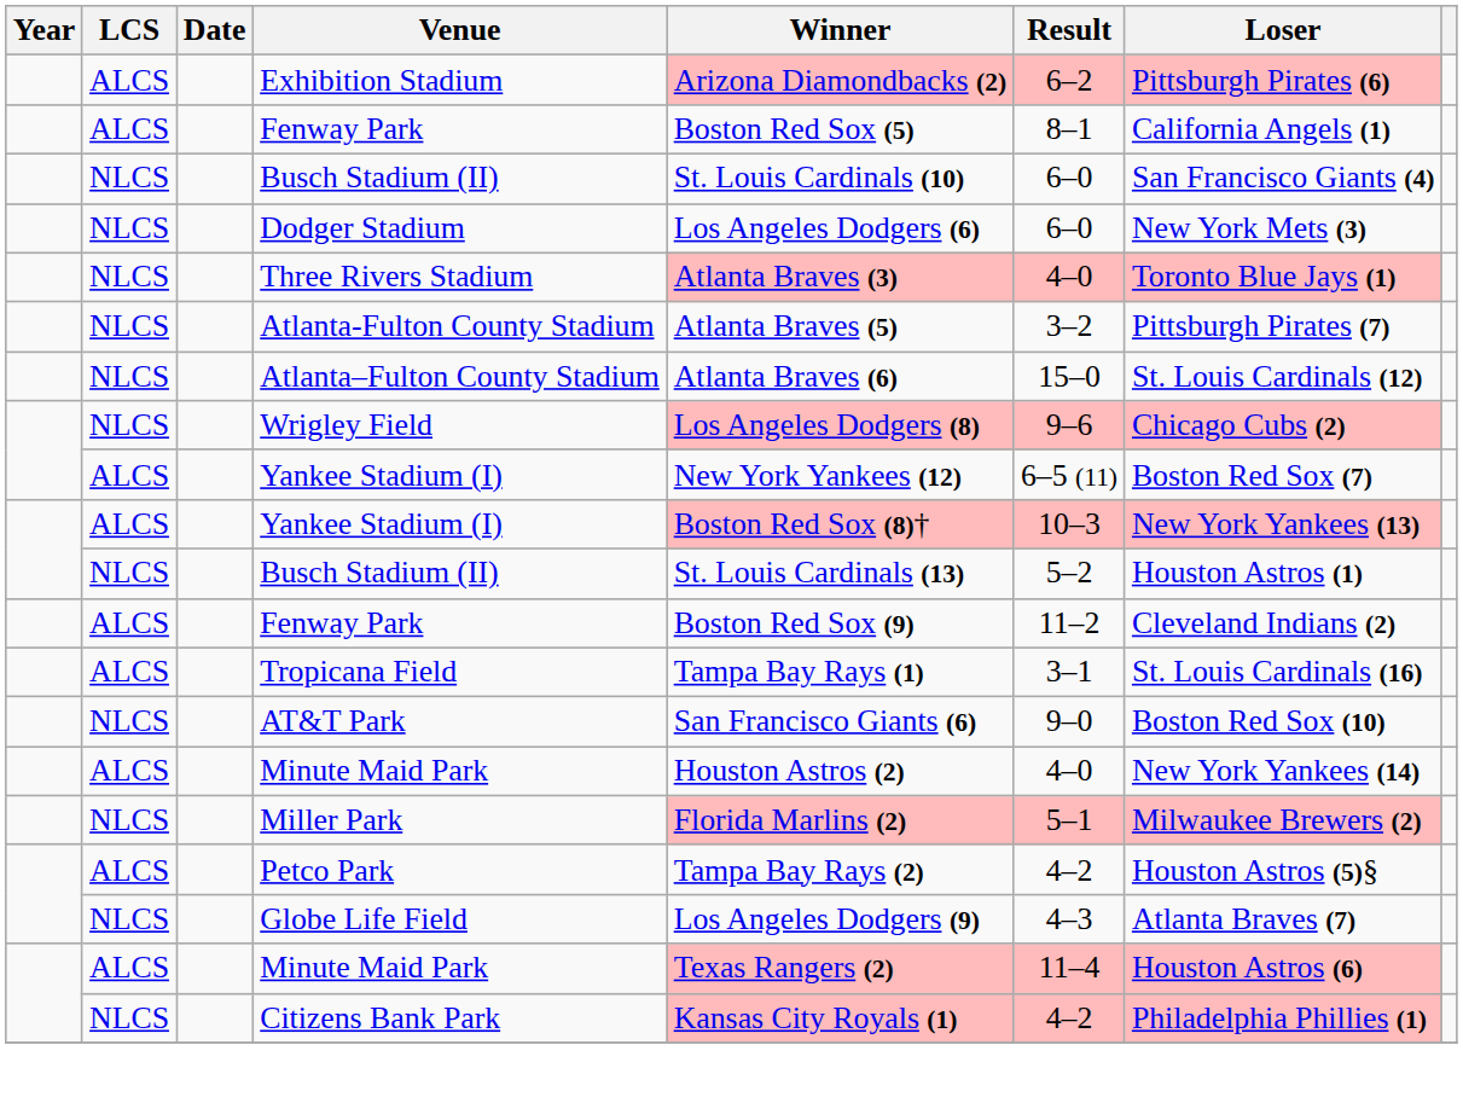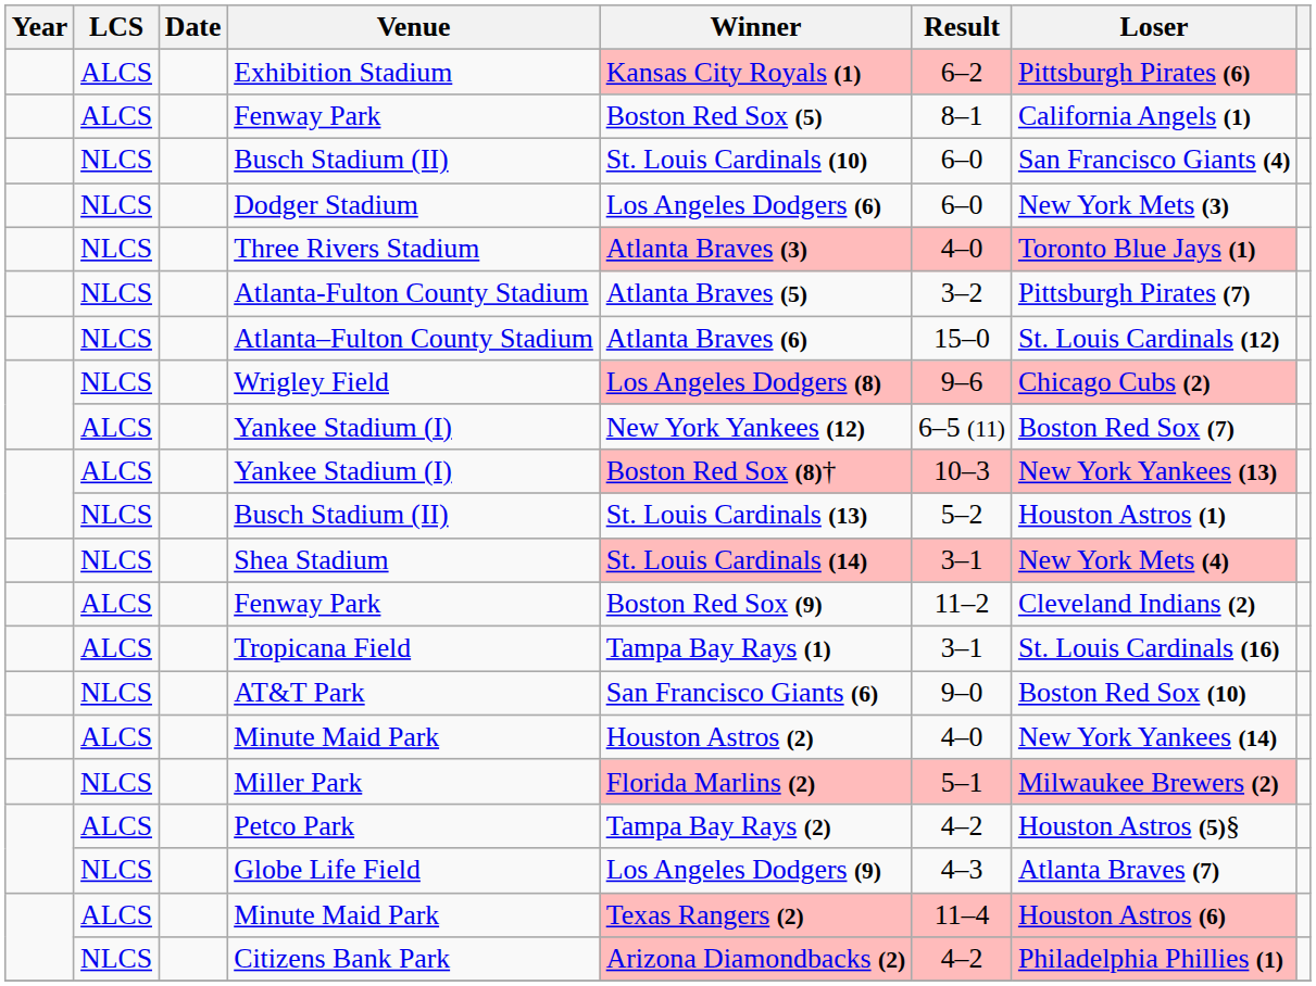 <table class="wikitable sortable">
 <tr>
 <th scope=col>Year</th>
 <th scope=col>LCS</th>
 <th scope=col>Date</th>
 <th scope=col>Venue</th>
 <th scope=col class="sortable">Winner</th>
 <th scope=col class="unsortable">Result</th>
 <th scope=col class="sortable">Loser</th>
 <th scope=col class="unsortable"></th>
 </tr>
 <tr>
 <td></td>
 <td><a href='#'>ALCS</a></td>
 <td></td>
 <td><a href='#'>Exhibition Stadium</a></td>
-<td bgcolor="#ffbbbb"><a href='#'>Arizona Diamondbacks</a> <small><strong>(2)</strong></small></td>
+<td bgcolor="#ffbbbb"><a href='#'>Kansas City Royals</a> <small><strong>(1)</strong></small></td>
 <td align=center bgcolor="#ffbbbb">6–2</td>
 <td bgcolor="#ffbbbb"><a href='#'>Pittsburgh Pirates</a> <small><strong>(6)</strong></small></td>
 <td></td>
 </tr>
 <tr>
 <td></td>
 <td><a href='#'>ALCS</a></td>
 <td></td>
 <td><a href='#'>Fenway Park</a></td>
 <td><a href='#'>Boston Red Sox</a> <small><strong>(5)</strong></small></td>
 <td align=center>8–1</td>
 <td><a href='#'>California Angels</a> <small><strong>(1)</strong></small></td>
 <td></td>
 </tr>
 <tr>
 <td></td>
 <td><a href='#'>NLCS</a></td>
 <td></td>
 <td><a href='#'>Busch Stadium (II)</a></td>
 <td><a href='#'>St. Louis Cardinals</a> <small><strong>(10)</strong></small></td>
 <td align=center>6–0</td>
 <td><a href='#'>San Francisco Giants</a> <small><strong>(4)</strong></small></td>
 <td></td>
 </tr>
 <tr>
 <td></td>
 <td><a href='#'>NLCS</a></td>
 <td></td>
 <td><a href='#'>Dodger Stadium</a></td>
 <td><a href='#'>Los Angeles Dodgers</a> <small><strong>(6)</strong></small></td>
 <td align=center>6–0</td>
 <td><a href='#'>New York Mets</a> <small><strong>(3)</strong></small></td>
 <td></td>
 </tr>
 <tr>
 <td></td>
 <td><a href='#'>NLCS</a></td>
 <td></td>
 <td><a href='#'>Three Rivers Stadium</a></td>
 <td bgcolor="#ffbbbb"><a href='#'>Atlanta Braves</a> <small><strong>(3)</strong></small></td>
 <td align=center bgcolor="#ffbbbb">4–0</td>
 <td bgcolor="#ffbbbb"><a href='#'>Toronto Blue Jays</a> <small><strong>(1)</strong></small></td>
 <td></td>
 </tr>
 <tr>
 <td></td>
 <td><a href='#'>NLCS</a></td>
 <td></td>
 <td><a href='#'>Atlanta-Fulton County Stadium</a></td>
 <td><a href='#'>Atlanta Braves</a> <small><strong>(5)</strong></small></td>
 <td align=center>3–2</td>
 <td><a href='#'>Pittsburgh Pirates</a> <small><strong>(7)</strong></small></td>
 <td></td>
 </tr>
 <tr>
 <td></td>
 <td><a href='#'>NLCS</a></td>
 <td></td>
 <td><a href='#'>Atlanta–Fulton County Stadium</a></td>
 <td><a href='#'>Atlanta Braves</a> <small><strong>(6)</strong></small></td>
 <td align=center>15–0</td>
 <td><a href='#'>St. Louis Cardinals</a> <small><strong>(12)</strong></small></td>
 <td></td>
 </tr>
 <tr>
 <td rowspan=2></td>
 <td><a href='#'>NLCS</a></td>
 <td></td>
 <td><a href='#'>Wrigley Field</a></td>
 <td bgcolor="#ffbbbb"><a href='#'>Los Angeles Dodgers</a> <small><strong>(8)</strong></small></td>
 <td align=center bgcolor="#ffbbbb">9–6</td>
 <td bgcolor="#ffbbbb"><a href='#'>Chicago Cubs</a> <small><strong>(2)</strong></small></td>
 <td></td>
 </tr>
 <tr>
 <td><a href='#'>ALCS</a></td>
 <td></td>
 <td><a href='#'>Yankee Stadium (I)</a></td>
 <td><a href='#'>New York Yankees</a> <small><strong>(12)</strong></small></td>
 <td align=center>6–5 <small>(11)</small></td>
 <td><a href='#'>Boston Red Sox</a> <small><strong>(7)</strong></small></td>
 <td></td>
 </tr>
 <tr>
 <td rowspan=2></td>
 <td><a href='#'>ALCS</a></td>
 <td></td>
 <td><a href='#'>Yankee Stadium (I)</a></td>
 <td bgcolor="#ffbbbb"><a href='#'>Boston Red Sox</a> <small><strong>(8)</strong></small>†</td>
 <td align=center bgcolor="#ffbbbb">10–3</td>
 <td bgcolor="#ffbbbb"><a href='#'>New York Yankees</a> <small><strong>(13)</strong></small></td>
 <td></td>
 </tr>
 <tr>
 <td><a href='#'>NLCS</a></td>
 <td></td>
 <td><a href='#'>Busch Stadium (II)</a></td>
 <td><a href='#'>St. Louis Cardinals</a> <small><strong>(13)</strong></small></td>
 <td align=center>5–2</td>
 <td><a href='#'>Houston Astros</a> <small><strong>(1)</strong></small></td>
 <td></td>
 </tr>
 <tr>
 <td></td>
+<td><a href='#'>NLCS</a></td>
+<td></td>
+<td><a href='#'>Shea Stadium</a></td>
+<td bgcolor="#ffbbbb"><a href='#'>St. Louis Cardinals</a> <small><strong>(14)</strong></small></td>
+<td align=center bgcolor="#ffbbbb">3–1</td>
+<td bgcolor="#ffbbbb"><a href='#'>New York Mets</a> <small><strong>(4)</strong></small></td>
+<td></td>
+</tr>
+<tr>
+<td></td>
 <td><a href='#'>ALCS</a></td>
 <td></td>
 <td><a href='#'>Fenway Park</a></td>
 <td><a href='#'>Boston Red Sox</a> <small><strong>(9)</strong></small></td>
 <td align=center>11–2</td>
 <td><a href='#'>Cleveland Indians</a> <small><strong>(2)</strong></small></td>
 <td></td>
 </tr>
 <tr>
 <td></td>
 <td><a href='#'>ALCS</a></td>
 <td></td>
 <td><a href='#'>Tropicana Field</a></td>
 <td><a href='#'>Tampa Bay Rays</a> <small><strong>(1)</strong></small></td>
 <td align=center>3–1</td>
 <td><a href='#'>St. Louis Cardinals</a> <small><strong>(16)</strong></small></td>
 <td></td>
 </tr>
 <tr>
 <td></td>
 <td><a href='#'>NLCS</a></td>
 <td></td>
 <td><a href='#'>AT&T Park</a></td>
 <td><a href='#'>San Francisco Giants</a> <small><strong>(6)</strong></small></td>
 <td align=center>9–0</td>
 <td><a href='#'>Boston Red Sox</a> <small><strong>(10)</strong></small></td>
 <td></td>
 </tr>
 <tr>
 <td></td>
 <td><a href='#'>ALCS</a></td>
 <td></td>
 <td><a href='#'>Minute Maid Park</a></td>
 <td><a href='#'>Houston Astros</a> <small><strong>(2)</strong></small></td>
 <td align=center>4–0</td>
 <td><a href='#'>New York Yankees</a> <small><strong>(14)</strong></small></td>
 <td></td>
 </tr>
 <tr>
 <td></td>
 <td><a href='#'>NLCS</a></td>
 <td></td>
 <td><a href='#'>Miller Park</a></td>
 <td bgcolor="#ffbbbb"><a href='#'>Florida Marlins</a> <small><strong>(2)</strong></small></td>
 <td align=center bgcolor="#ffbbbb">5–1</td>
 <td bgcolor="#ffbbbb"><a href='#'>Milwaukee Brewers</a> <small><strong>(2)</strong></small></td>
 <td></td>
 </tr>
 <tr>
 <td rowspan=2></td>
 <td><a href='#'>ALCS</a></td>
 <td></td>
 <td><a href='#'>Petco Park</a></td>
 <td><a href='#'>Tampa Bay Rays</a> <small><strong>(2)</strong></small></td>
 <td align=center>4–2</td>
 <td><a href='#'>Houston Astros</a> <small><strong>(5)</strong></small>§</td>
 <td></td>
 </tr>
 <tr>
 <td><a href='#'>NLCS</a></td>
 <td></td>
 <td><a href='#'>Globe Life Field</a></td>
 <td><a href='#'>Los Angeles Dodgers</a> <small><strong>(9)</strong></small></td>
 <td align=center>4–3</td>
 <td><a href='#'>Atlanta Braves</a> <small><strong>(7)</strong></small></td>
 <td></td>
 </tr>
 <tr>
 <td rowspan="2"></td>
 <td><a href='#'>ALCS</a></td>
 <td></td>
 <td><a href='#'>Minute Maid Park</a></td>
 <td bgcolor="#ffbbbb"><a href='#'>Texas Rangers</a> <small><strong>(2)</strong></small></td>
 <td align=center bgcolor="#ffbbbb">11–4</td>
 <td bgcolor="#ffbbbb"><a href='#'>Houston Astros</a> <small><strong>(6)</strong></small></td>
 <td><br></td>
 </tr>
 <tr>
 <td><a href='#'>NLCS</a></td>
 <td></td>
 <td><a href='#'>Citizens Bank Park</a></td>
-<td bgcolor="#ffbbbb"><a href='#'>Kansas City Royals</a> <small><strong>(1)</strong></small></td>
+<td bgcolor="#ffbbbb"><a href='#'>Arizona Diamondbacks</a> <small><strong>(2)</strong></small></td>
 <td align=center bgcolor="#ffbbbb">4–2</td>
 <td bgcolor="#ffbbbb"><a href='#'>Philadelphia Phillies</a> <small><strong>(1)</strong></small></td>
 <td></td>
 </tr>
 <tr>
 </tr>
 </table>
